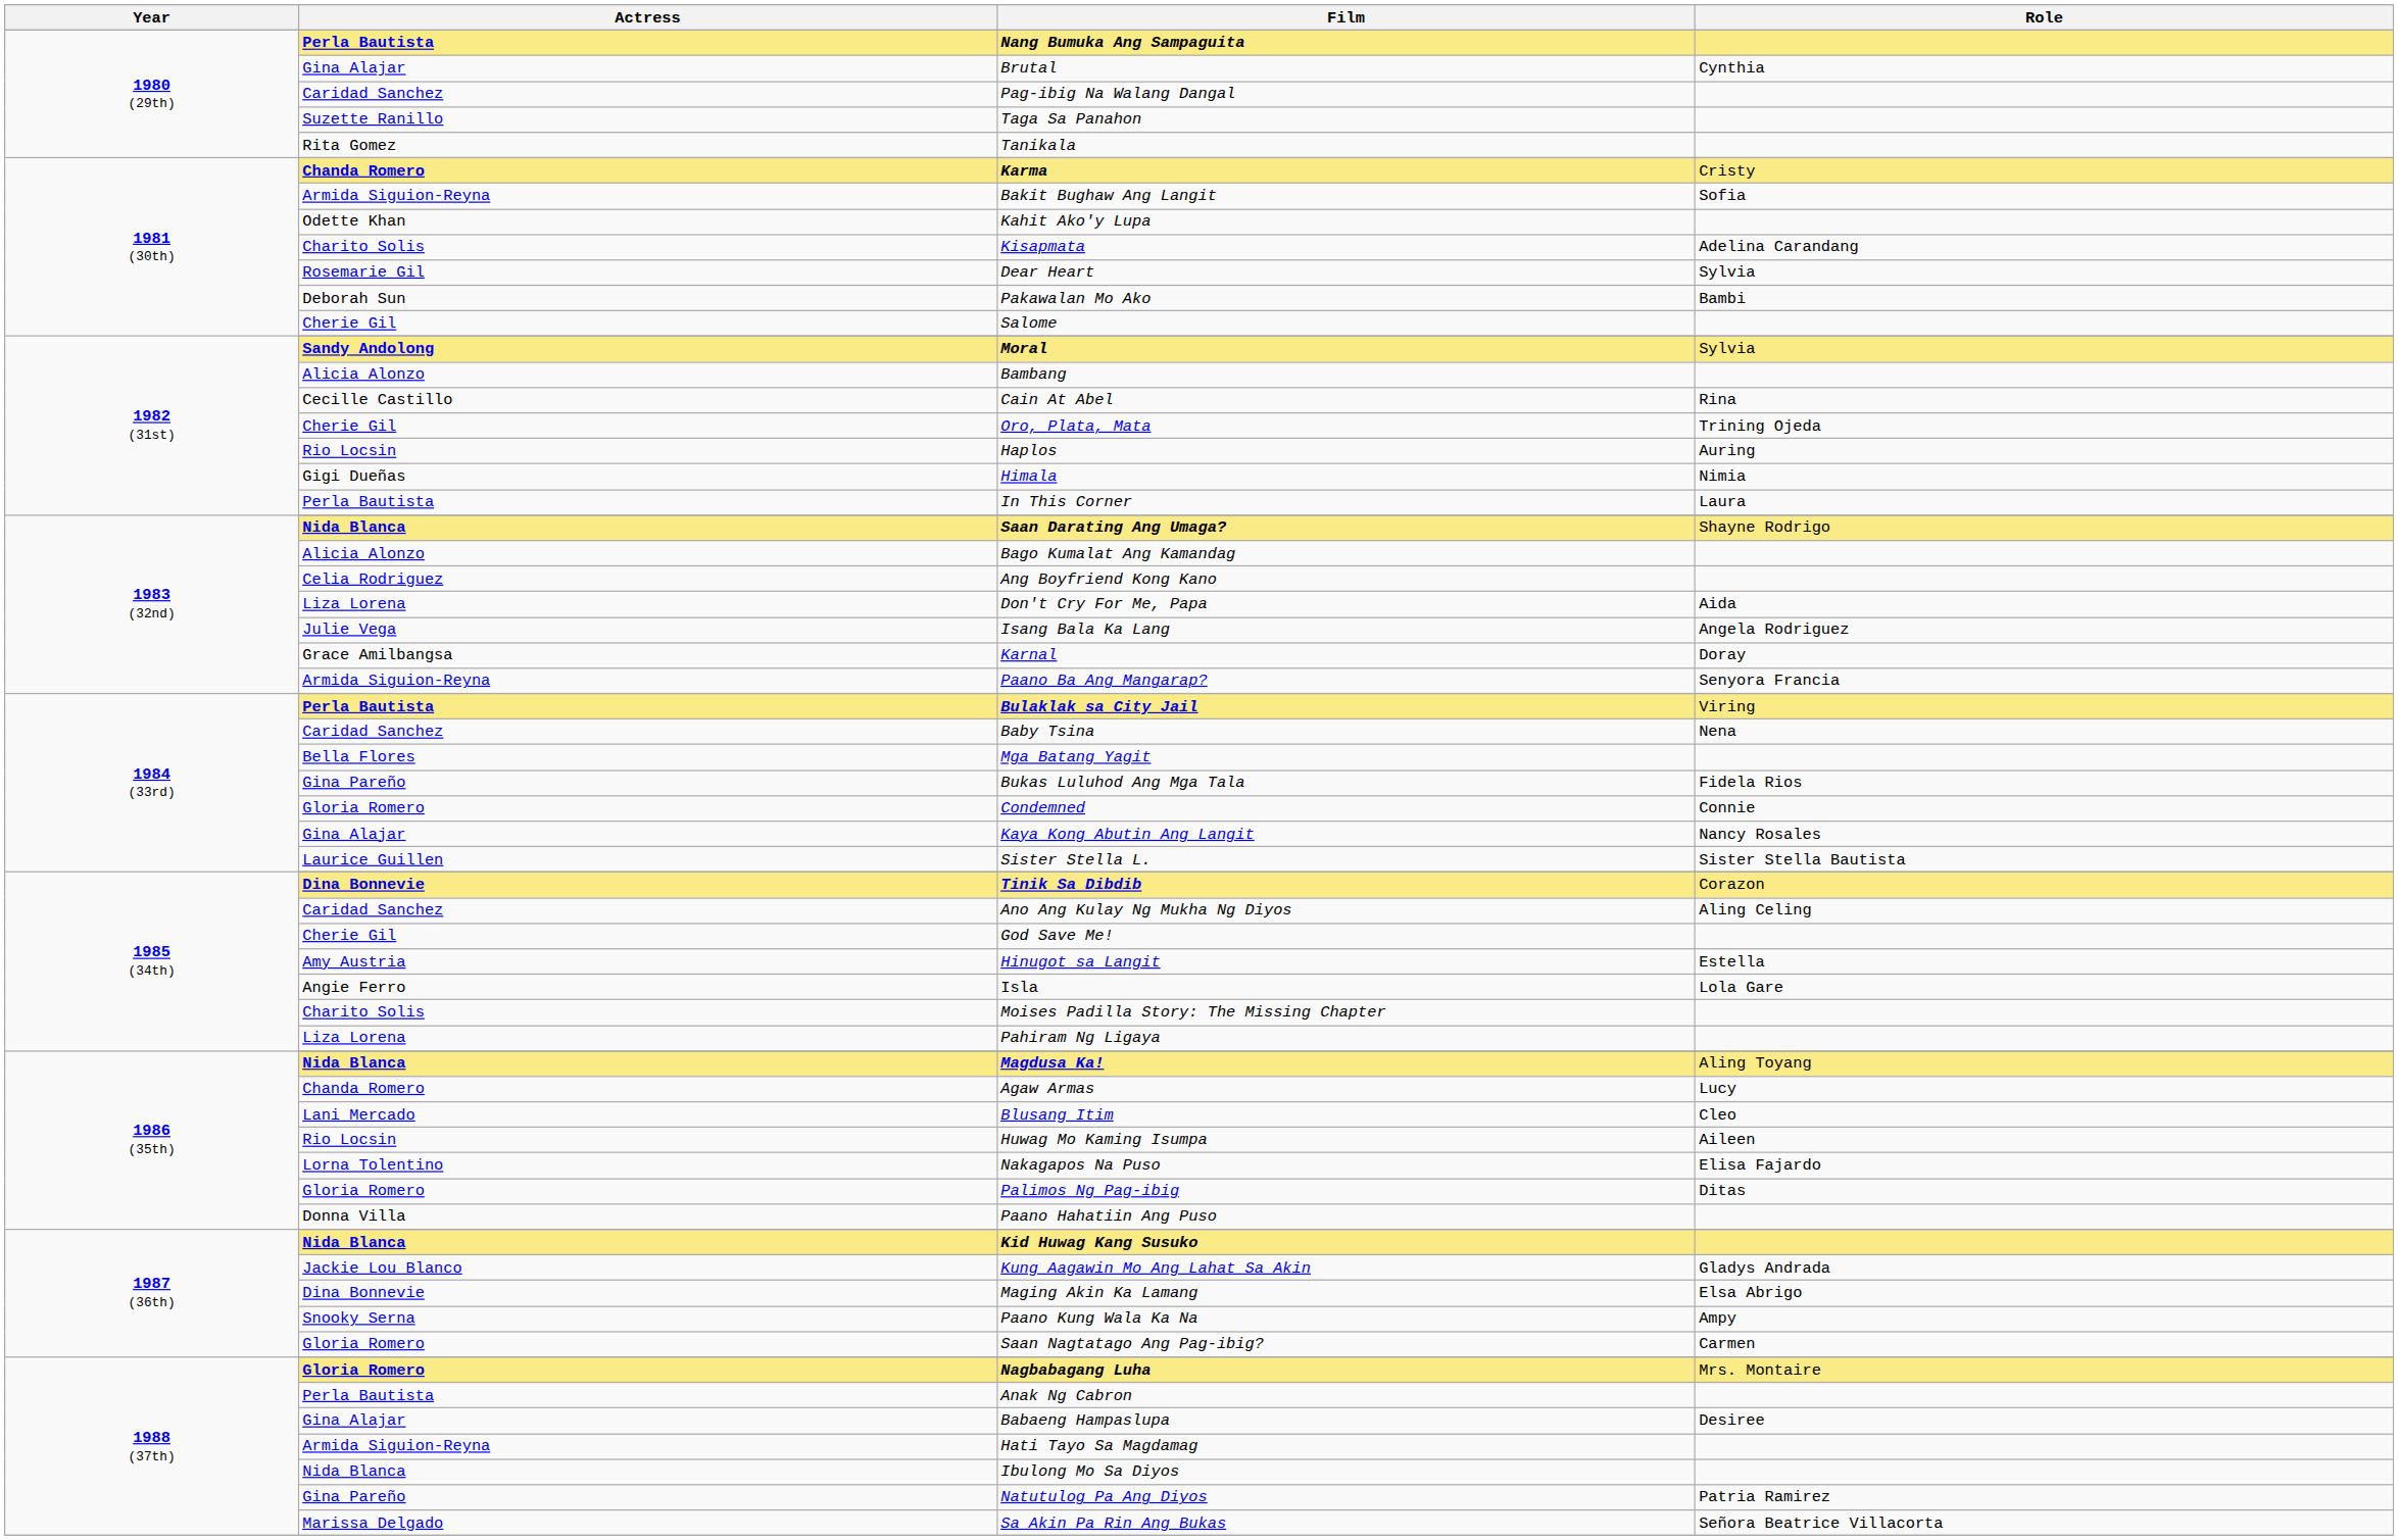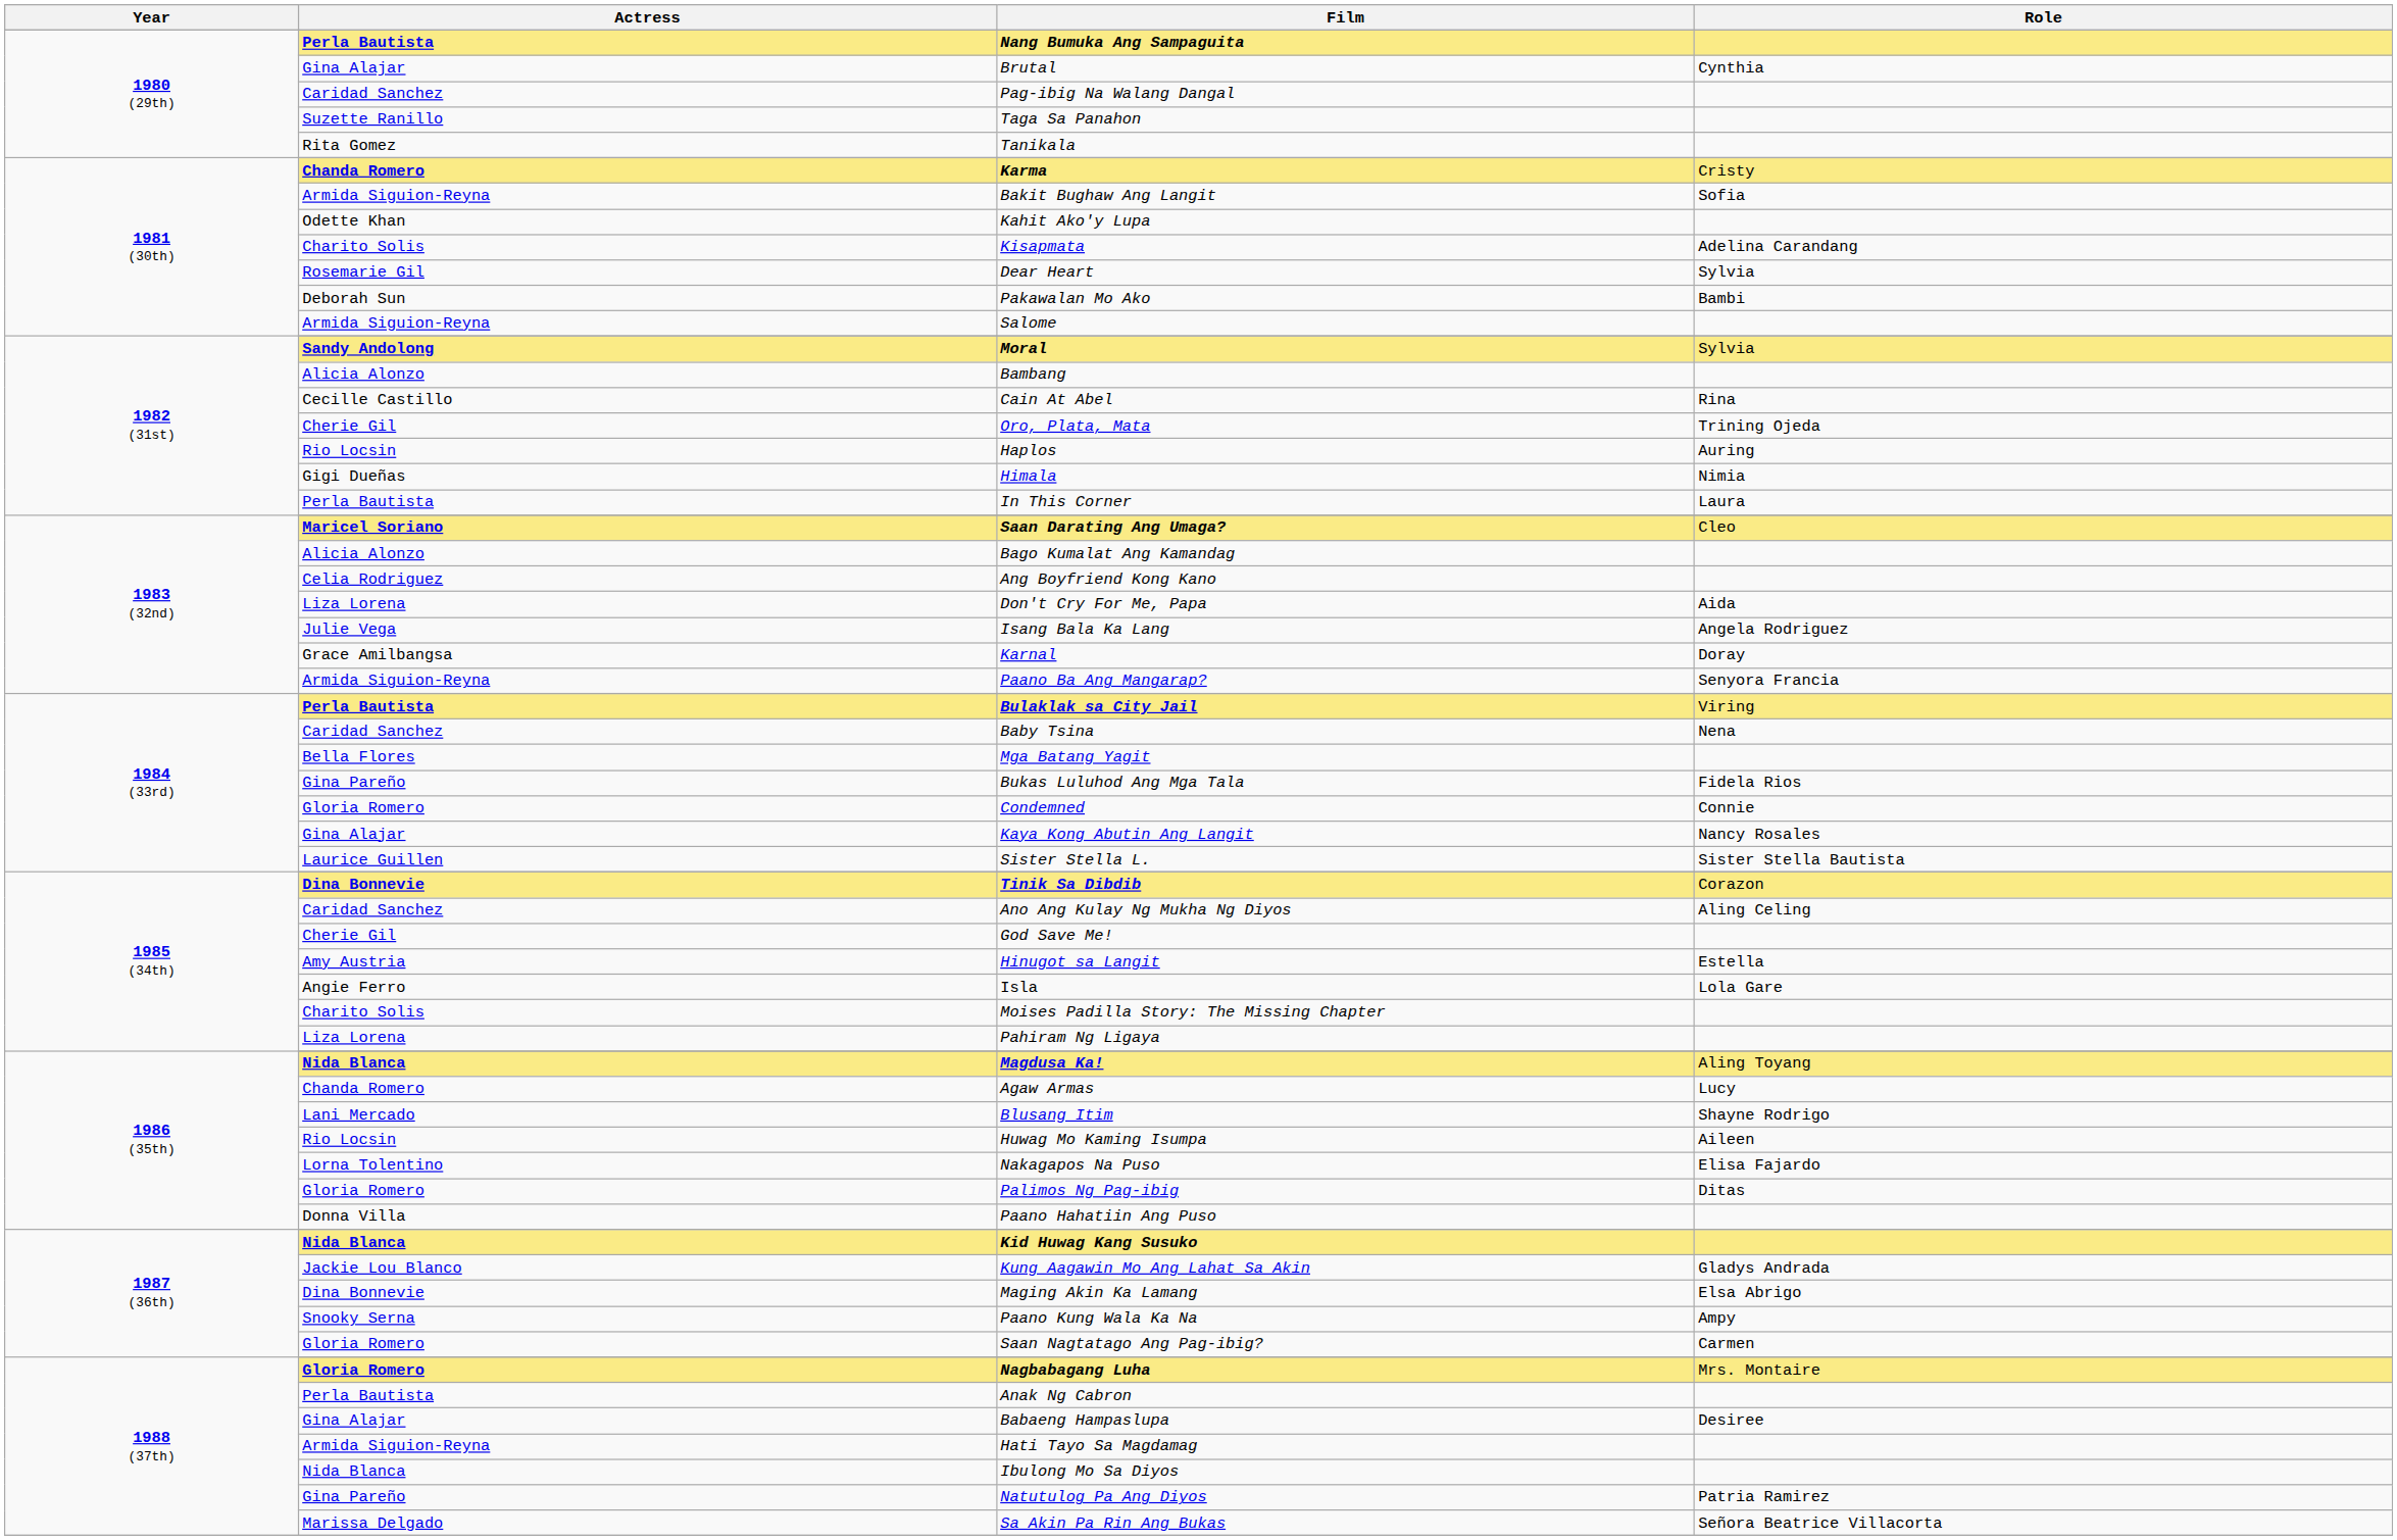 <table class="wikitable" style="width:100%">
 <tr bgcolor="#bebebe">
 <th width="8%">Year</th>
 <th width="19%">Actress</th>
 <th width="19%">Film</th>
 <th width="19%">Role</th>
 </tr>
 <tr>
 </tr>
 <tr>
 <td rowspan=6 style="text-align:center"><strong><a href='#'>1980</a></strong><br><small>(29th)</small></td>
 </tr>
 <tr style="background:#FAEB86">
 <td><strong><a href='#'>Perla Bautista</a></strong></td>
 <td><strong><em>Nang Bumuka Ang Sampaguita</em></strong></td>
 <td></td>
 </tr>
 <tr>
 <td><a href='#'>Gina Alajar</a></td>
 <td><em>Brutal</em></td>
 <td>Cynthia</td>
 </tr>
 <tr>
 <td><a href='#'>Caridad Sanchez</a></td>
 <td><em>Pag-ibig Na Walang Dangal</em></td>
 <td></td>
 </tr>
 <tr>
 <td><a href='#'>Suzette Ranillo</a></td>
 <td><em>Taga Sa Panahon</em></td>
 <td></td>
 </tr>
 <tr>
 <td>Rita Gomez</td>
 <td><em>Tanikala</em></td>
 <td></td>
 </tr>
 <tr>
 <td rowspan=8 style="text-align:center"><strong><a href='#'>1981</a></strong><br><small>(30th)</small></td>
 </tr>
 <tr style="background:#FAEB86">
 <td><strong><a href='#'>Chanda Romero</a></strong></td>
 <td><strong><em>Karma</em></strong></td>
 <td>Cristy</td>
 </tr>
 <tr>
 <td><a href='#'>Armida Siguion-Reyna</a></td>
 <td><em>Bakit Bughaw Ang Langit</em></td>
 <td>Sofia</td>
 </tr>
 <tr>
 <td>Odette Khan</td>
 <td><em>Kahit Ako'y Lupa</em></td>
 <td></td>
 </tr>
 <tr>
 <td><a href='#'>Charito Solis</a></td>
 <td><em><a href='#'>Kisapmata</a></em></td>
 <td>Adelina Carandang</td>
 </tr>
 <tr>
 <td><a href='#'>Rosemarie Gil</a></td>
 <td><em>Dear Heart</em></td>
 <td>Sylvia</td>
 </tr>
 <tr>
 <td>Deborah Sun</td>
 <td><em>Pakawalan Mo Ako</em></td>
 <td>Bambi</td>
 </tr>
 <tr>
-<td><a href='#'>Cherie Gil</a></td>
+<td><a href='#'>Armida Siguion-Reyna</a></td>
 <td><em>Salome</em></td>
 <td></td>
 </tr>
 <tr>
 <td rowspan=8 style="text-align:center"><strong><a href='#'>1982</a></strong><br><small>(31st)</small></td>
 </tr>
 <tr style="background:#FAEB86">
 <td><strong><a href='#'>Sandy Andolong</a></strong></td>
 <td><strong><em>Moral</em></strong></td>
 <td>Sylvia</td>
 </tr>
 <tr>
 <td><a href='#'>Alicia Alonzo</a></td>
 <td><em>Bambang</em></td>
 <td></td>
 </tr>
 <tr>
 <td>Cecille Castillo</td>
 <td><em>Cain At Abel</em></td>
 <td>Rina</td>
 </tr>
 <tr>
 <td><a href='#'>Cherie Gil</a></td>
 <td><em><a href='#'>Oro, Plata, Mata</a></em></td>
 <td>Trining Ojeda</td>
 </tr>
 <tr>
 <td><a href='#'>Rio Locsin</a></td>
 <td><em>Haplos</em></td>
 <td>Auring</td>
 </tr>
 <tr>
 <td>Gigi Dueñas</td>
 <td><em><a href='#'>Himala</a></em></td>
 <td>Nimia</td>
 </tr>
 <tr>
 <td><a href='#'>Perla Bautista</a></td>
 <td><em>In This Corner</em></td>
 <td>Laura</td>
 </tr>
 <tr>
 <td rowspan=8 style="text-align:center"><strong><a href='#'>1983</a></strong><br><small>(32nd)</small></td>
 </tr>
 <tr style="background:#FAEB86">
-<td><strong><a href='#'>Nida Blanca</a></strong></td>
+<td><strong><a href='#'>Maricel Soriano</a></strong></td>
 <td><strong><em>Saan Darating Ang Umaga?</em></strong></td>
-<td>Shayne Rodrigo</td>
+<td>Cleo</td>
 </tr>
 <tr>
 <td><a href='#'>Alicia Alonzo</a></td>
 <td><em>Bago Kumalat Ang Kamandag</em></td>
 <td></td>
 </tr>
 <tr>
 <td><a href='#'>Celia Rodriguez</a></td>
 <td><em>Ang Boyfriend Kong Kano</em></td>
 <td></td>
 </tr>
 <tr>
 <td><a href='#'>Liza Lorena</a></td>
 <td><em>Don't Cry For Me, Papa</em></td>
 <td>Aida</td>
 </tr>
 <tr>
 <td><a href='#'>Julie Vega</a></td>
 <td><em>Isang Bala Ka Lang</em></td>
 <td>Angela Rodriguez</td>
 </tr>
 <tr>
 <td>Grace Amilbangsa</td>
 <td><em><a href='#'>Karnal</a></em></td>
 <td>Doray</td>
 </tr>
 <tr>
 <td><a href='#'>Armida Siguion-Reyna</a></td>
 <td><em><a href='#'>Paano Ba Ang Mangarap?</a></em></td>
 <td>Senyora Francia</td>
 </tr>
 <tr>
 <td rowspan=8 style="text-align:center"><strong><a href='#'>1984</a></strong><br><small>(33rd)</small></td>
 </tr>
 <tr style="background:#FAEB86">
 <td><strong><a href='#'>Perla Bautista</a></strong></td>
 <td><strong><em><a href='#'>Bulaklak sa City Jail</a></em></strong></td>
 <td>Viring</td>
 </tr>
 <tr>
 <td><a href='#'>Caridad Sanchez</a></td>
 <td><em>Baby Tsina</em></td>
 <td>Nena</td>
 </tr>
 <tr>
 <td><a href='#'>Bella Flores</a></td>
 <td><em><a href='#'>Mga Batang Yagit</a></em></td>
 <td></td>
 </tr>
 <tr>
 <td><a href='#'>Gina Pareño</a></td>
 <td><em>Bukas Luluhod Ang Mga Tala</em></td>
 <td>Fidela Rios</td>
 </tr>
 <tr>
 <td><a href='#'>Gloria Romero</a></td>
 <td><em><a href='#'>Condemned</a></em></td>
 <td>Connie</td>
 </tr>
 <tr>
 <td><a href='#'>Gina Alajar</a></td>
 <td><em><a href='#'>Kaya Kong Abutin Ang Langit</a></em></td>
 <td>Nancy Rosales</td>
 </tr>
 <tr>
 <td><a href='#'>Laurice Guillen</a></td>
 <td><em>Sister Stella L.</em></td>
 <td>Sister Stella Bautista</td>
 </tr>
 <tr>
 <td rowspan=8 style="text-align:center"><strong><a href='#'>1985</a></strong><br><small>(34th)</small></td>
 </tr>
 <tr style="background:#FAEB86">
 <td><strong><a href='#'>Dina Bonnevie</a></strong></td>
 <td><strong><em><a href='#'>Tinik Sa Dibdib</a></em></strong></td>
 <td>Corazon</td>
 </tr>
 <tr>
 <td><a href='#'>Caridad Sanchez</a></td>
 <td><em>Ano Ang Kulay Ng Mukha Ng Diyos</em></td>
 <td>Aling Celing</td>
 </tr>
 <tr>
 <td><a href='#'>Cherie Gil</a></td>
 <td><em>God Save Me!</em></td>
 <td></td>
 </tr>
 <tr>
 <td><a href='#'>Amy Austria</a></td>
 <td><em><a href='#'>Hinugot sa Langit</a></em></td>
 <td>Estella</td>
 </tr>
 <tr>
 <td>Angie Ferro</td>
 <td>Isla</td>
 <td>Lola Gare</td>
 </tr>
 <tr>
 <td><a href='#'>Charito Solis</a></td>
 <td><em>Moises Padilla Story: The Missing Chapter</em></td>
 <td></td>
 </tr>
 <tr>
 <td><a href='#'>Liza Lorena</a></td>
 <td><em>Pahiram Ng Ligaya</em></td>
 <td></td>
 </tr>
 <tr>
 <td rowspan=8 style="text-align:center"><strong><a href='#'>1986</a></strong><br><small>(35th)</small></td>
 </tr>
 <tr style="background:#FAEB86">
 <td><strong><a href='#'>Nida Blanca</a></strong></td>
 <td><strong><em><a href='#'>Magdusa Ka!</a></em></strong></td>
 <td>Aling Toyang</td>
 </tr>
 <tr>
 <td><a href='#'>Chanda Romero</a></td>
 <td><em>Agaw Armas</em></td>
 <td>Lucy</td>
 </tr>
 <tr>
 <td><a href='#'>Lani Mercado</a></td>
 <td><em><a href='#'>Blusang Itim</a></em></td>
-<td>Cleo</td>
+<td>Shayne Rodrigo</td>
 </tr>
 <tr>
 <td><a href='#'>Rio Locsin</a></td>
 <td><em>Huwag Mo Kaming Isumpa</em></td>
 <td>Aileen</td>
 </tr>
 <tr>
 <td><a href='#'>Lorna Tolentino</a></td>
 <td><em>Nakagapos Na Puso</em></td>
 <td>Elisa Fajardo</td>
 </tr>
 <tr>
 <td><a href='#'>Gloria Romero</a></td>
 <td><em><a href='#'>Palimos Ng Pag-ibig</a></em></td>
 <td>Ditas</td>
 </tr>
 <tr>
 <td>Donna Villa</td>
 <td><em>Paano Hahatiin Ang Puso</em></td>
 <td></td>
 </tr>
 <tr>
 <td rowspan=6 style="text-align:center"><strong><a href='#'>1987</a></strong><br><small>(36th)</small></td>
 </tr>
 <tr style="background:#FAEB86">
 <td><strong><a href='#'>Nida Blanca</a></strong></td>
 <td><strong><em>Kid Huwag Kang Susuko</em></strong></td>
 <td></td>
 </tr>
 <tr>
 <td><a href='#'>Jackie Lou Blanco</a></td>
 <td><em><a href='#'>Kung Aagawin Mo Ang Lahat Sa Akin</a></em></td>
 <td>Gladys Andrada</td>
 </tr>
 <tr>
 <td><a href='#'>Dina Bonnevie</a></td>
 <td><em>Maging Akin Ka Lamang</em></td>
 <td>Elsa Abrigo</td>
 </tr>
 <tr>
 <td><a href='#'>Snooky Serna</a></td>
 <td><em>Paano Kung Wala Ka Na</em></td>
 <td>Ampy</td>
 </tr>
 <tr>
 <td><a href='#'>Gloria Romero</a></td>
 <td><em>Saan Nagtatago Ang Pag-ibig?</em></td>
 <td>Carmen</td>
 </tr>
 <tr>
 <td rowspan=8 style="text-align:center"><strong><a href='#'>1988</a></strong><br><small>(37th)</small></td>
 </tr>
 <tr style="background:#FAEB86">
 <td><strong><a href='#'>Gloria Romero</a></strong></td>
 <td><strong><em>Nagbabagang Luha</em></strong></td>
 <td>Mrs. Montaire</td>
 </tr>
 <tr>
 <td><a href='#'>Perla Bautista</a></td>
 <td><em>Anak Ng Cabron</em></td>
 <td></td>
 </tr>
 <tr>
 <td><a href='#'>Gina Alajar</a></td>
 <td><em>Babaeng Hampaslupa</em></td>
 <td>Desiree</td>
 </tr>
 <tr>
 <td><a href='#'>Armida Siguion-Reyna</a></td>
 <td><em>Hati Tayo Sa Magdamag</em></td>
 <td></td>
 </tr>
 <tr>
 <td><a href='#'>Nida Blanca</a></td>
 <td><em>Ibulong Mo Sa Diyos</em></td>
 <td></td>
 </tr>
 <tr>
 <td><a href='#'>Gina Pareño</a></td>
 <td><em><a href='#'>Natutulog Pa Ang Diyos</a></em></td>
 <td>Patria Ramirez</td>
 </tr>
 <tr>
 <td><a href='#'>Marissa Delgado</a></td>
 <td><em><a href='#'>Sa Akin Pa Rin Ang Bukas</a></em></td>
 <td>Señora Beatrice Villacorta</td>
 </tr>
 <tr>
 </tr>
 </table>
